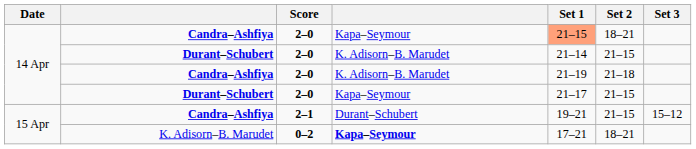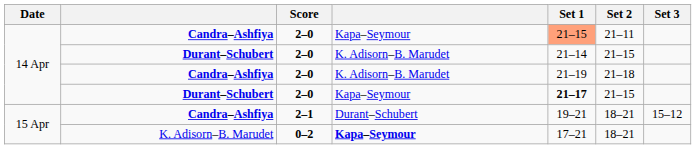 <table class="wikitable" style="text-align: center; font-size:90% ">
 <tr>
 <th width="60">Date</th>
 <th align="right" width="250"></th>
 <th width="60">Score</th>
 <th align="left" width="250"></th>
 <th width="50">Set 1</th>
 <th width="50">Set 2</th>
 <th width="50">Set 3</th>
 </tr>
 <tr>
 <td rowspan=4>14 Apr</td>
 <td align=right><strong><a href='#'>Candra</a>–<a href='#'>Ashfiya</a> </strong></td>
 <td align=center><strong>2–0</strong></td>
 <td align=left> <a href='#'>Kapa</a>–<a href='#'>Seymour</a></td>
 <td style="background: lightsalmon;">21–15</td>
-<td>18–21</td>
+<td>21–11</td>
 <td></td>
 </tr>
 <tr>
 <td align=right><strong><a href='#'>Durant</a>–<a href='#'>Schubert</a> </strong></td>
 <td align=center><strong>2–0</strong></td>
 <td align=left> <a href='#'>K. Adisorn</a>–<a href='#'>B. Marudet</a></td>
 <td>21–14</td>
 <td>21–15</td>
 <td></td>
 </tr>
 <tr>
 <td align=right><strong><a href='#'>Candra</a>–<a href='#'>Ashfiya</a> </strong></td>
 <td align=center><strong>2–0</strong></td>
 <td align=left> <a href='#'>K. Adisorn</a>–<a href='#'>B. Marudet</a></td>
 <td>21–19</td>
 <td>21–18</td>
 <td></td>
 </tr>
 <tr>
 <td align=right><strong><a href='#'>Durant</a>–<a href='#'>Schubert</a> </strong></td>
 <td align=center><strong>2–0</strong></td>
 <td align=left> <a href='#'>Kapa</a>–<a href='#'>Seymour</a></td>
-<td>21–17</td>
+<td><strong>21–17</strong></td>
 <td>21–15</td>
 <td></td>
 </tr>
 <tr>
 <td rowspan=2>15 Apr</td>
 <td align=right><strong><a href='#'>Candra</a>–<a href='#'>Ashfiya</a> </strong></td>
 <td align=center><strong>2–1</strong></td>
 <td align=left> <a href='#'>Durant</a>–<a href='#'>Schubert</a></td>
 <td>19–21</td>
-<td>21–15</td>
+<td>18–21</td>
 <td>15–12</td>
 </tr>
 <tr>
 <td align=right><a href='#'>K. Adisorn</a>–<a href='#'>B. Marudet</a> </td>
 <td align=center><strong>0–2</strong></td>
 <td align=left><strong> <a href='#'>Kapa</a>–<a href='#'>Seymour</a></strong></td>
 <td>17–21</td>
 <td>18–21</td>
 <td></td>
 </tr>
 </table>
